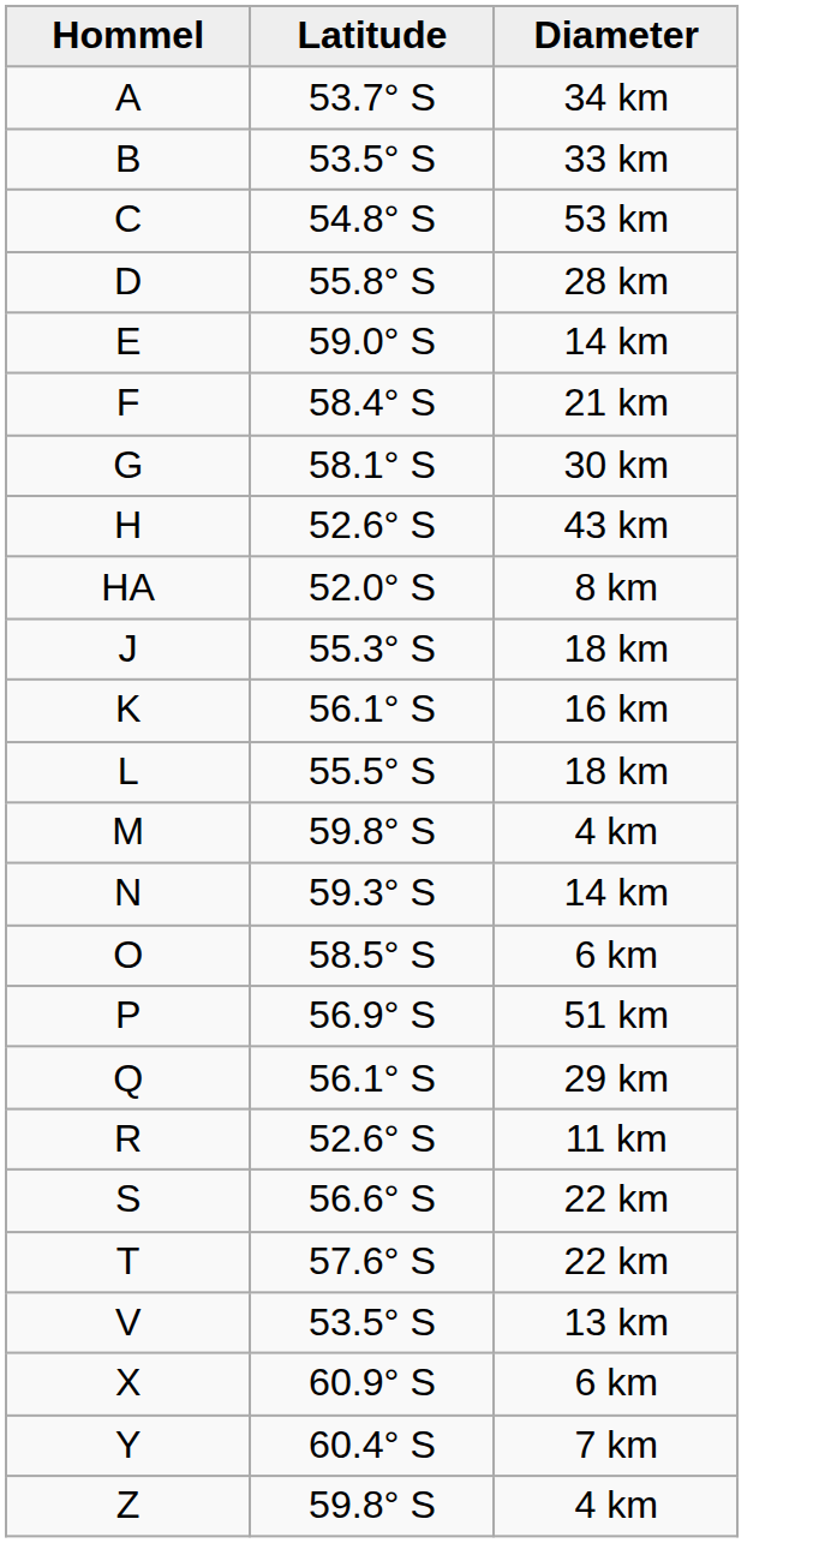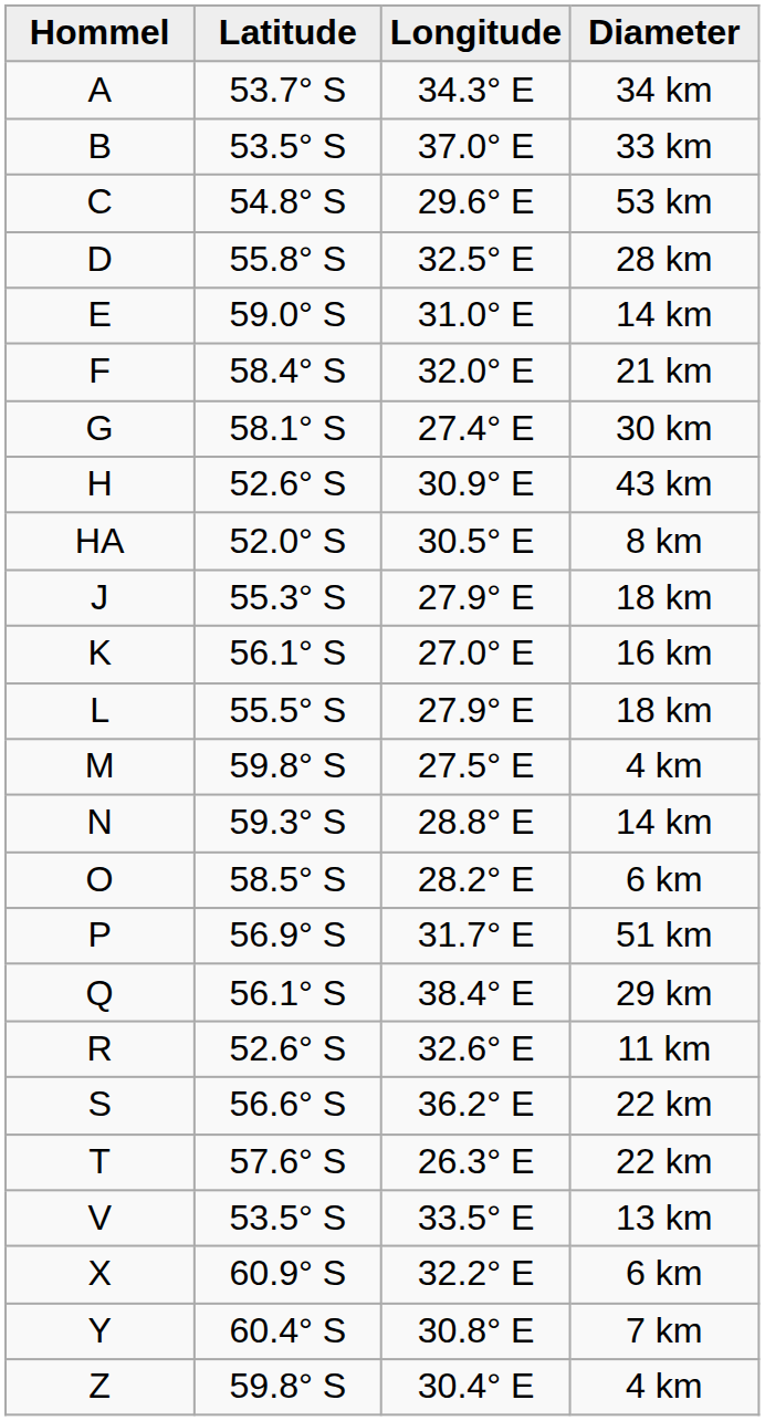 <table class="wikitable">
 <tr>
 <th width="25%" style="background:#eeeeee;">Hommel</th>
 <th width="25%" style="background:#eeeeee;">Latitude</th>
+<th width="25%" style="background:#eeeeee;">Longitude</th>
 <th width="25%" style="background:#eeeeee;">Diameter</th>
 </tr>
 <tr>
 <td align="center">A</td>
 <td align="center">53.7° S</td>
+<td align="center">34.3° E</td>
 <td align="center">34 km</td>
 </tr>
 <tr>
 <td align="center">B</td>
 <td align="center">53.5° S</td>
+<td align="center">37.0° E</td>
 <td align="center">33 km</td>
 </tr>
 <tr>
 <td align="center">C</td>
 <td align="center">54.8° S</td>
+<td align="center">29.6° E</td>
 <td align="center">53 km</td>
 </tr>
 <tr>
 <td align="center">D</td>
 <td align="center">55.8° S</td>
+<td align="center">32.5° E</td>
 <td align="center">28 km</td>
 </tr>
 <tr>
 <td align="center">E</td>
 <td align="center">59.0° S</td>
+<td align="center">31.0° E</td>
 <td align="center">14 km</td>
 </tr>
 <tr>
 <td align="center">F</td>
 <td align="center">58.4° S</td>
+<td align="center">32.0° E</td>
 <td align="center">21 km</td>
 </tr>
 <tr>
 <td align="center">G</td>
 <td align="center">58.1° S</td>
+<td align="center">27.4° E</td>
 <td align="center">30 km</td>
 </tr>
 <tr>
 <td align="center">H</td>
 <td align="center">52.6° S</td>
+<td align="center">30.9° E</td>
 <td align="center">43 km</td>
 </tr>
 <tr>
 <td align="center">HA</td>
 <td align="center">52.0° S</td>
+<td align="center">30.5° E</td>
 <td align="center">8 km</td>
 </tr>
 <tr>
 <td align="center">J</td>
 <td align="center">55.3° S</td>
+<td align="center">27.9° E</td>
 <td align="center">18 km</td>
 </tr>
 <tr>
 <td align="center">K</td>
 <td align="center">56.1° S</td>
+<td align="center">27.0° E</td>
 <td align="center">16 km</td>
 </tr>
 <tr>
 <td align="center">L</td>
 <td align="center">55.5° S</td>
+<td align="center">27.9° E</td>
 <td align="center">18 km</td>
 </tr>
 <tr>
 <td align="center">M</td>
 <td align="center">59.8° S</td>
+<td align="center">27.5° E</td>
 <td align="center">4 km</td>
 </tr>
 <tr>
 <td align="center">N</td>
 <td align="center">59.3° S</td>
+<td align="center">28.8° E</td>
 <td align="center">14 km</td>
 </tr>
 <tr>
 <td align="center">O</td>
 <td align="center">58.5° S</td>
+<td align="center">28.2° E</td>
 <td align="center">6 km</td>
 </tr>
 <tr>
 <td align="center">P</td>
 <td align="center">56.9° S</td>
+<td align="center">31.7° E</td>
 <td align="center">51 km</td>
 </tr>
 <tr>
 <td align="center">Q</td>
 <td align="center">56.1° S</td>
+<td align="center">38.4° E</td>
 <td align="center">29 km</td>
 </tr>
 <tr>
 <td align="center">R</td>
 <td align="center">52.6° S</td>
+<td align="center">32.6° E</td>
 <td align="center">11 km</td>
 </tr>
 <tr>
 <td align="center">S</td>
 <td align="center">56.6° S</td>
+<td align="center">36.2° E</td>
 <td align="center">22 km</td>
 </tr>
 <tr>
 <td align="center">T</td>
 <td align="center">57.6° S</td>
+<td align="center">26.3° E</td>
 <td align="center">22 km</td>
 </tr>
 <tr>
 <td align="center">V</td>
 <td align="center">53.5° S</td>
+<td align="center">33.5° E</td>
 <td align="center">13 km</td>
 </tr>
 <tr>
 <td align="center">X</td>
 <td align="center">60.9° S</td>
+<td align="center">32.2° E</td>
 <td align="center">6 km</td>
 </tr>
 <tr>
 <td align="center">Y</td>
 <td align="center">60.4° S</td>
+<td align="center">30.8° E</td>
 <td align="center">7 km</td>
 </tr>
 <tr>
 <td align="center">Z</td>
 <td align="center">59.8° S</td>
+<td align="center">30.4° E</td>
 <td align="center">4 km</td>
 </tr>
 </table>
